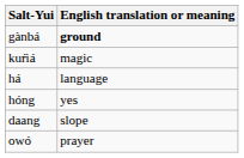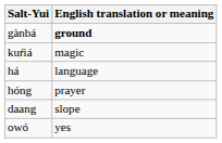 <table class="wikitable">
 <tr>
 <th>Salt-Yui</th>
 <th>English translation or meaning</th>
 </tr>
 <tr>
 <td>gànbá</td>
 <td><strong>ground</strong></td>
 </tr>
 <tr>
 <td>kuŕìá</td>
 <td>magic</td>
 </tr>
 <tr>
 <td>há</td>
 <td>language</td>
 </tr>
 <tr>
 <td>hóng</td>
-<td>yes</td>
+<td>prayer</td>
 </tr>
 <tr>
 <td>daang</td>
 <td>slope</td>
 </tr>
 <tr>
 <td>owó</td>
-<td>prayer</td>
+<td>yes</td>
 </tr>
 </table>
